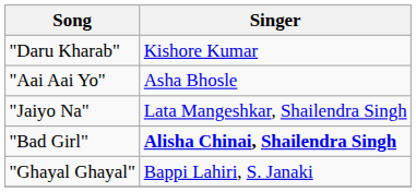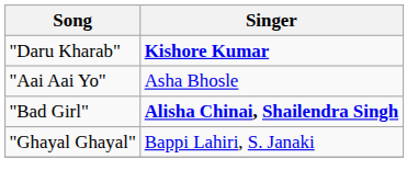 <table class="wikitable" style="font-size:95%;">
 <tr>
 <th>Song</th>
 <th>Singer</th>
 </tr>
 <tr>
 <td>"Daru Kharab"</td>
-<td><a href='#'>Kishore Kumar</a></td>
+<td><strong><a href='#'>Kishore Kumar</a></strong></td>
 </tr>
 <tr>
 <td>"Aai Aai Yo"</td>
 <td><a href='#'>Asha Bhosle</a></td>
-</tr>
-<tr>
-<td>"Jaiyo Na"</td>
-<td><a href='#'>Lata Mangeshkar</a>, <a href='#'>Shailendra Singh</a></td>
 </tr>
 <tr>
 <td>"Bad Girl"</td>
 <td><strong><a href='#'>Alisha Chinai</a>, <a href='#'>Shailendra Singh</a></strong></td>
 </tr>
 <tr>
 <td>"Ghayal Ghayal"</td>
 <td><a href='#'>Bappi Lahiri</a>, <a href='#'>S. Janaki</a></td>
 </tr>
 <tr>
 </tr>
 </table>
